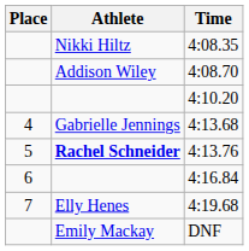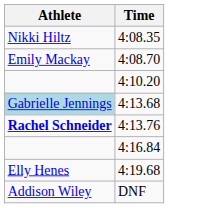 <table class="wikitable">
 <tr>
-<th>Place</th>
 <th>Athlete</th>
 <th>Time</th>
 </tr>
 <tr>
-<td align=center></td>
 <td><a href='#'>Nikki Hiltz</a></td>
 <td>4:08.35</td>
 </tr>
 <tr>
-<td align=center></td>
-<td><a href='#'>Addison Wiley</a></td>
+<td><a href='#'>Emily Mackay</a></td>
 <td>4:08.70</td>
 </tr>
 <tr>
-<td align=center></td>
 <td></td>
 <td>4:10.20</td>
 </tr>
 <tr>
-<td align=center>4</td>
-<td><a href='#'>Gabrielle Jennings</a></td>
+<td style="background: lightblue;"><a href='#'>Gabrielle Jennings</a></td>
 <td>4:13.68</td>
 </tr>
 <tr>
-<td align=center>5</td>
 <td><strong><a href='#'>Rachel Schneider</a></strong></td>
 <td>4:13.76</td>
 </tr>
 <tr>
-<td align=center>6</td>
 <td></td>
 <td>4:16.84</td>
 </tr>
 <tr>
-<td align=center>7</td>
 <td><a href='#'>Elly Henes</a></td>
 <td>4:19.68</td>
 </tr>
 <tr>
-<td align=center></td>
-<td><a href='#'>Emily Mackay</a></td>
+<td><a href='#'>Addison Wiley</a></td>
 <td>DNF</td>
 </tr>
 </table>
